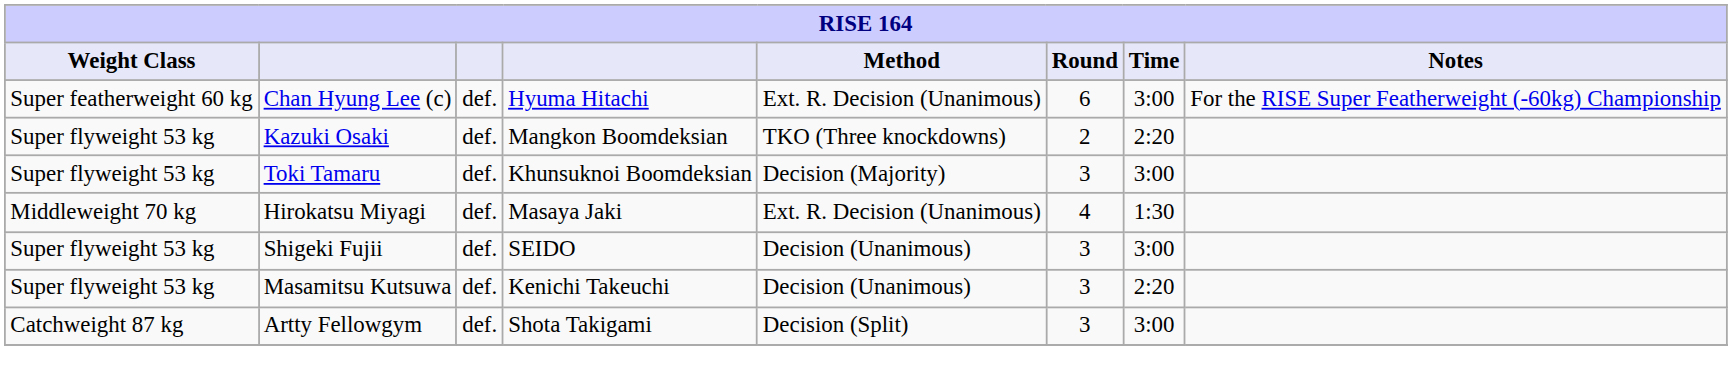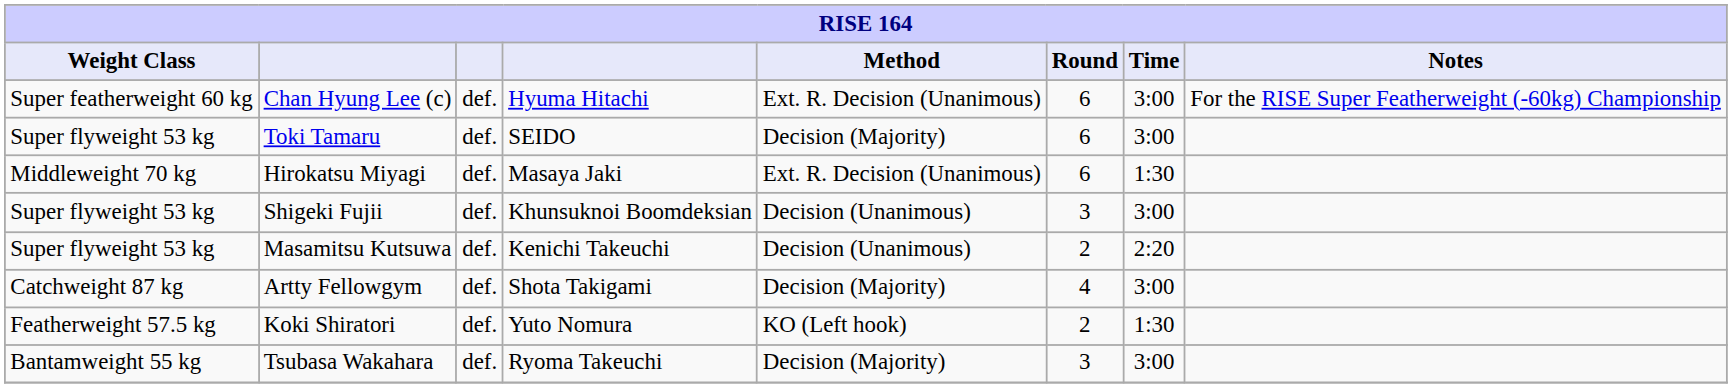 <table class="wikitable" style="font-size: 80%;">
 <tr>
 <th colspan="8" style="background-color: #ccf; color: #000080; text-align: center;"><strong>RISE 164</strong></th>
 </tr>
 <tr>
 <th colspan="1" style="background-color: #E6E8FA; color: #000000; text-align: center;">Weight Class</th>
 <th colspan="1" style="background-color: #E6E8FA; color: #000000; text-align: center;"></th>
 <th colspan="1" style="background-color: #E6E8FA; color: #000000; text-align: center;"></th>
 <th colspan="1" style="background-color: #E6E8FA; color: #000000; text-align: center;"></th>
 <th colspan="1" style="background-color: #E6E8FA; color: #000000; text-align: center;">Method</th>
 <th colspan="1" style="background-color: #E6E8FA; color: #000000; text-align: center;">Round</th>
 <th colspan="1" style="background-color: #E6E8FA; color: #000000; text-align: center;">Time</th>
 <th colspan="1" style="background-color: #E6E8FA; color: #000000; text-align: center;">Notes</th>
 </tr>
 <tr>
 <td>Super featherweight 60 kg</td>
 <td> <a href='#'>Chan Hyung Lee</a> (c)</td>
 <td align="center">def.</td>
 <td> <a href='#'>Hyuma Hitachi</a></td>
 <td>Ext. R. Decision (Unanimous)</td>
 <td align="center">6</td>
 <td align="center">3:00</td>
 <td>For the <a href='#'>RISE Super Featherweight (-60kg) Championship</a></td>
 </tr>
 <tr>
 <td>Super flyweight 53 kg</td>
-<td> <a href='#'>Kazuki Osaki</a></td>
-<td align="center">def.</td>
-<td> Mangkon Boomdeksian</td>
-<td>TKO (Three knockdowns)</td>
-<td align="center">2</td>
-<td align="center">2:20</td>
-<td></td>
-</tr>
-<tr>
-<td>Super flyweight 53 kg</td>
 <td> <a href='#'>Toki Tamaru</a></td>
 <td align="center">def.</td>
-<td> Khunsuknoi Boomdeksian</td>
+<td> SEIDO</td>
 <td>Decision (Majority)</td>
-<td align="center">3</td>
+<td align="center">6</td>
 <td align="center">3:00</td>
 <td></td>
 </tr>
 <tr>
 <td>Middleweight 70 kg</td>
 <td> Hirokatsu Miyagi</td>
 <td align="center">def.</td>
 <td> Masaya Jaki</td>
 <td>Ext. R. Decision (Unanimous)</td>
-<td align="center">4</td>
+<td align="center">6</td>
 <td align="center">1:30</td>
 <td></td>
 </tr>
 <tr>
 <td>Super flyweight 53 kg</td>
 <td> Shigeki Fujii</td>
 <td align="center">def.</td>
-<td> SEIDO</td>
+<td> Khunsuknoi Boomdeksian</td>
 <td>Decision (Unanimous)</td>
 <td align="center">3</td>
 <td align="center">3:00</td>
 <td></td>
 </tr>
 <tr>
 <td>Super flyweight 53 kg</td>
 <td> Masamitsu Kutsuwa</td>
 <td align="center">def.</td>
 <td> Kenichi Takeuchi</td>
 <td>Decision (Unanimous)</td>
-<td align="center">3</td>
+<td align="center">2</td>
 <td align="center">2:20</td>
 <td></td>
 </tr>
 <tr>
 <td>Catchweight 87 kg</td>
 <td> Artty Fellowgym</td>
 <td align="center">def.</td>
 <td> Shota Takigami</td>
-<td>Decision (Split)</td>
+<td>Decision (Majority)</td>
+<td align="center">4</td>
+<td align="center">3:00</td>
+<td></td>
+</tr>
+<tr>
+<td>Featherweight 57.5 kg</td>
+<td> Koki Shiratori</td>
+<td align="center">def.</td>
+<td> Yuto Nomura</td>
+<td>KO (Left hook)</td>
+<td align="center">2</td>
+<td align="center">1:30</td>
+<td></td>
+</tr>
+<tr>
+<td>Bantamweight 55 kg</td>
+<td> Tsubasa Wakahara</td>
+<td align="center">def.</td>
+<td> Ryoma Takeuchi</td>
+<td>Decision (Majority)</td>
 <td align="center">3</td>
 <td align="center">3:00</td>
 <td></td>
 </tr>
 <tr>
 </tr>
 </table>
